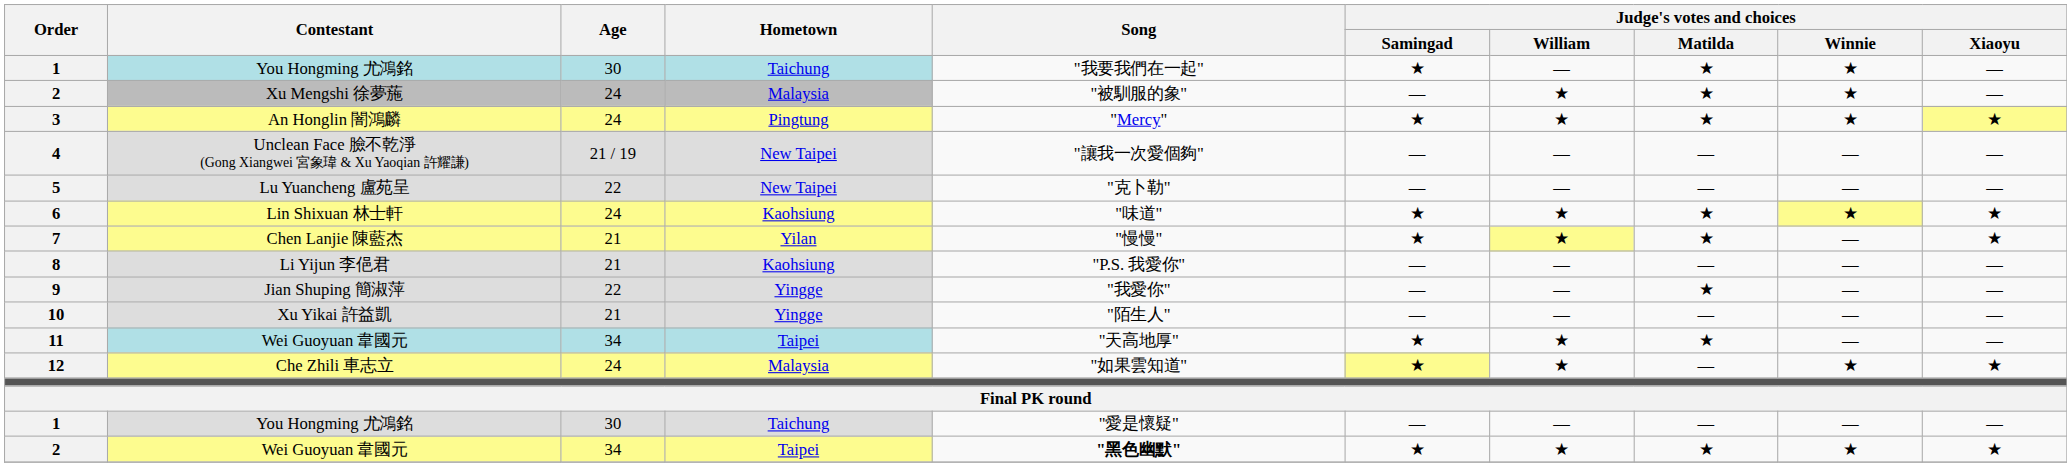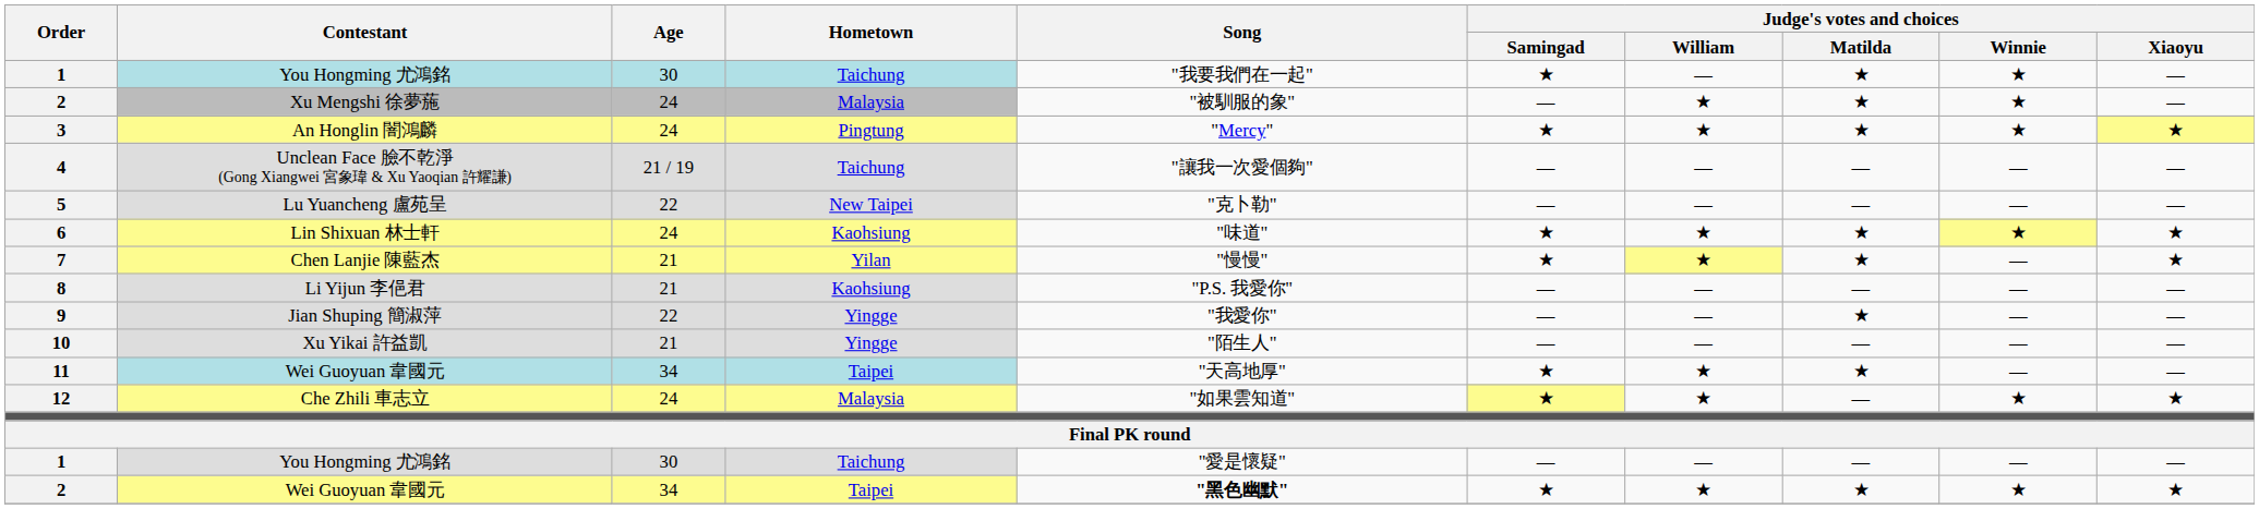 <table class="wikitable" style="text-align:center; line-height:17px; width:100%;">
 <tr>
 <th scope="col" rowspan="2" style="width:05%;">Order</th>
 <th scope="col" rowspan="2" style="width:22%;">Contestant</th>
 <th scope="col" rowspan="2" style="width:05%;">Age</th>
 <th scope="col" rowspan="2" style="width:13%;">Hometown</th>
 <th scope="col" rowspan="2" style="width:20%;">Song</th>
 <th scope="col" colspan="5">Judge's votes and choices</th>
 </tr>
 <tr>
 <th style="width:07%;">Samingad</th>
 <th style="width:07%;">William</th>
 <th style="width:07%;">Matilda</th>
 <th style="width:07%;">Winnie</th>
 <th style="width:07%;">Xiaoyu</th>
 </tr>
 <tr>
 <th>1</th>
 <td style="background:#b0e0e6;">You Hongming 尤鴻銘</td>
 <td style="background:#b0e0e6;">30</td>
 <td style="background:#b0e0e6;"><a href='#'>Taichung</a></td>
 <td>"我要我們在一起"</td>
 <td>★</td>
 <td>—</td>
 <td>★</td>
 <td>★</td>
 <td>—</td>
 </tr>
 <tr>
 <th>2</th>
 <td style="background:#bbb;">Xu Mengshi 徐夢葹</td>
 <td style="background:#bbb;">24</td>
 <td style="background:#bbb;"><a href='#'>Malaysia</a></td>
 <td>"被馴服的象"</td>
 <td>—</td>
 <td>★</td>
 <td>★</td>
 <td>★</td>
 <td>—</td>
 </tr>
 <tr>
 <th>3</th>
 <td style="background:#fdfc8f;">An Honglin 闇鴻麟</td>
 <td style="background:#fdfc8f;">24</td>
 <td style="background:#fdfc8f;"><a href='#'>Pingtung</a></td>
 <td>"<a href='#'>Mercy</a>"</td>
 <td>★</td>
 <td>★</td>
 <td>★</td>
 <td>★</td>
 <td style="background:#fdfc8f;">★</td>
 </tr>
 <tr>
 <th>4</th>
 <td style="background:#ddd;">Unclean Face 臉不乾淨<br><small>(Gong Xiangwei 宮象瑋 & Xu Yaoqian 許耀謙)</small></td>
 <td style="background:#ddd;">21 / 19</td>
-<td style="background:#ddd;"><a href='#'>New Taipei</a></td>
+<td style="background:#ddd;"><a href='#'>Taichung</a></td>
 <td>"讓我一次愛個夠"</td>
 <td>—</td>
 <td>—</td>
 <td>—</td>
 <td>—</td>
 <td>—</td>
 </tr>
 <tr>
 <th>5</th>
 <td style="background:#ddd;">Lu Yuancheng 盧苑呈</td>
 <td style="background:#ddd;">22</td>
 <td style="background:#ddd;"><a href='#'>New Taipei</a></td>
 <td>"克卜勒"</td>
 <td>—</td>
 <td>—</td>
 <td>—</td>
 <td>—</td>
 <td>—</td>
 </tr>
 <tr>
 <th>6</th>
 <td style="background:#fdfc8f;">Lin Shixuan 林士軒</td>
 <td style="background:#fdfc8f;">24</td>
 <td style="background:#fdfc8f;"><a href='#'>Kaohsiung</a></td>
 <td>"味道"</td>
 <td>★</td>
 <td>★</td>
 <td>★</td>
 <td style="background:#fdfc8f;">★</td>
 <td>★</td>
 </tr>
 <tr>
 <th>7</th>
 <td style="background:#fdfc8f;">Chen Lanjie 陳藍杰</td>
 <td style="background:#fdfc8f;">21</td>
 <td style="background:#fdfc8f;"><a href='#'>Yilan</a></td>
 <td>"慢慢"</td>
 <td>★</td>
 <td style="background:#fdfc8f;">★</td>
 <td>★</td>
 <td>—</td>
 <td>★</td>
 </tr>
 <tr>
 <th>8</th>
 <td style="background:#ddd;">Li Yijun 李俋君</td>
 <td style="background:#ddd;">21</td>
 <td style="background:#ddd;"><a href='#'>Kaohsiung</a></td>
 <td>"P.S. 我愛你"</td>
 <td>—</td>
 <td>—</td>
 <td>—</td>
 <td>—</td>
 <td>—</td>
 </tr>
 <tr>
 <th>9</th>
 <td style="background:#ddd;">Jian Shuping 簡淑萍</td>
 <td style="background:#ddd;">22</td>
 <td style="background:#ddd;"><a href='#'>Yingge</a></td>
 <td>"我愛你"</td>
 <td>—</td>
 <td>—</td>
 <td>★</td>
 <td>—</td>
 <td>—</td>
 </tr>
 <tr>
 <th>10</th>
 <td style="background:#ddd;">Xu Yikai 許益凱</td>
 <td style="background:#ddd;">21</td>
 <td style="background:#ddd;"><a href='#'>Yingge</a></td>
 <td>"陌生人"</td>
 <td>—</td>
 <td>—</td>
 <td>—</td>
 <td>—</td>
 <td>—</td>
 </tr>
 <tr>
 <th>11</th>
 <td style="background:#b0e0e6;">Wei Guoyuan 韋國元</td>
 <td style="background:#b0e0e6;">34</td>
 <td style="background:#b0e0e6;"><a href='#'>Taipei</a></td>
 <td>"天高地厚"</td>
 <td>★</td>
 <td>★</td>
 <td>★</td>
 <td>—</td>
 <td>—</td>
 </tr>
 <tr>
 <th>12</th>
 <td style="background:#fdfc8f;">Che Zhili 車志立</td>
 <td style="background:#fdfc8f;">24</td>
 <td style="background:#fdfc8f;"><a href='#'>Malaysia</a></td>
 <td>"如果雲知道"</td>
 <td style="background:#fdfc8f;">★</td>
 <td>★</td>
 <td>—</td>
 <td>★</td>
 <td>★</td>
 </tr>
 <tr>
 <td colspan="10" style="background:#555;"></td>
 </tr>
 <tr>
 <th scope="col" colspan="10">Final PK round</th>
 </tr>
 <tr>
 <th>1</th>
 <td style="background:#ddd;">You Hongming 尤鴻銘</td>
 <td style="background:#ddd;">30</td>
 <td style="background:#ddd;"><a href='#'>Taichung</a></td>
 <td>"愛是懷疑"</td>
 <td>—</td>
 <td>—</td>
 <td>—</td>
 <td>—</td>
 <td>—</td>
 </tr>
 <tr>
 <th>2</th>
 <td style="background:#fdfc8f;">Wei Guoyuan 韋國元</td>
 <td style="background:#fdfc8f;">34</td>
 <td style="background:#fdfc8f;"><a href='#'>Taipei</a></td>
 <td><strong>"黑色幽默"</strong></td>
 <td>★</td>
 <td>★</td>
 <td>★</td>
 <td>★</td>
 <td>★</td>
 </tr>
 <tr>
 </tr>
 </table>
